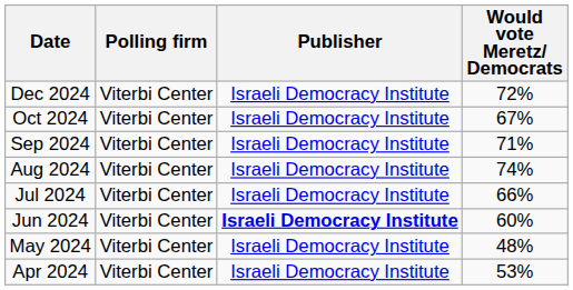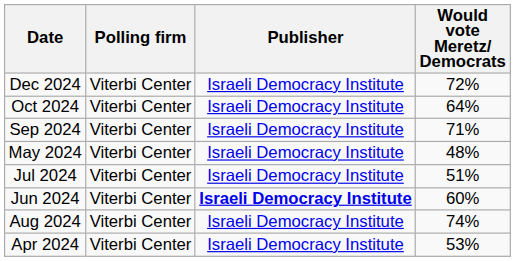 <table class="wikitable sortable" style="text-align:center; font-size:90%; line-height:13px">
 <tr>
 <th>Date</th>
 <th>Polling firm</th>
 <th>Publisher</th>
 <th>Would<br>vote<br>Meretz/<br>Democrats</th>
 </tr>
 <tr>
 <td data-sort-value=2024-12>Dec 2024</td>
 <td>Viterbi Center</td>
 <td><a href='#'>Israeli Democracy Institute</a></td>
 <td>72%</td>
 </tr>
 <tr>
 <td data-sort-value=2024-10>Oct 2024</td>
 <td>Viterbi Center</td>
 <td><a href='#'>Israeli Democracy Institute</a></td>
-<td>67%</td>
+<td>64%</td>
 </tr>
 <tr>
 <td data-sort-value=2024-09>Sep 2024</td>
 <td>Viterbi Center</td>
 <td><a href='#'>Israeli Democracy Institute</a></td>
 <td>71%</td>
 </tr>
 <tr>
-<td data-sort-value=2024-08>Aug 2024</td>
+<td data-sort-value=2024-05>May 2024</td>
 <td>Viterbi Center</td>
 <td><a href='#'>Israeli Democracy Institute</a></td>
-<td>74%</td>
+<td>48%</td>
 </tr>
 <tr>
 <td data-sort-value=2024-07>Jul 2024</td>
 <td>Viterbi Center</td>
 <td><a href='#'>Israeli Democracy Institute</a></td>
-<td>66%</td>
+<td>51%</td>
 </tr>
 <tr>
 <td data-sort-value=2024-06>Jun 2024</td>
 <td>Viterbi Center</td>
 <td><strong><a href='#'>Israeli Democracy Institute</a></strong></td>
 <td>60%</td>
 </tr>
 <tr>
-<td data-sort-value=2024-05>May 2024</td>
+<td data-sort-value=2024-08>Aug 2024</td>
 <td>Viterbi Center</td>
 <td><a href='#'>Israeli Democracy Institute</a></td>
-<td>48%</td>
+<td>74%</td>
 </tr>
 <tr>
 <td data-sort-value=2024-04>Apr 2024</td>
 <td>Viterbi Center</td>
 <td><a href='#'>Israeli Democracy Institute</a></td>
 <td>53%</td>
 </tr>
 </table>
